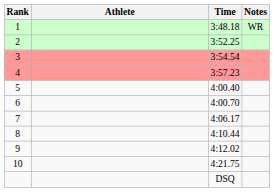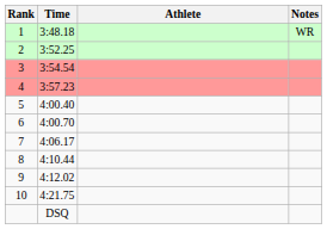 <table class="wikitable" style="text-align:center">
 <tr>
 <th>Rank</th>
+<th>Time</th>
 <th Style="width:18em">Athlete</th>
-<th>Time</th>
 <th>Notes</th>
 </tr>
 <tr style="background:#cfc">
 <td>1</td>
+<td>3:48.18</td>
 <td style="text-align:left"></td>
-<td>3:48.18</td>
 <td>WR</td>
 </tr>
 <tr style="background:#cfc">
 <td>2</td>
+<td>3:52.25</td>
 <td style="text-align:left"></td>
-<td>3:52.25</td>
 <td></td>
 </tr>
 <tr style="background:#f99">
 <td>3</td>
+<td>3:54.54</td>
 <td style="text-align:left"></td>
-<td>3:54.54</td>
 <td></td>
 </tr>
 <tr style="background:#f99">
 <td>4</td>
+<td>3:57.23</td>
 <td style="text-align:left"></td>
-<td>3:57.23</td>
 <td></td>
 </tr>
 <tr>
 <td>5</td>
+<td>4:00.40</td>
 <td style="text-align:left"></td>
-<td>4:00.40</td>
 <td></td>
 </tr>
 <tr>
 <td>6</td>
+<td>4:00.70</td>
 <td style="text-align:left"></td>
-<td>4:00.70</td>
 <td></td>
 </tr>
 <tr>
 <td>7</td>
+<td>4:06.17</td>
 <td style="text-align:left"></td>
-<td>4:06.17</td>
 <td></td>
 </tr>
 <tr>
 <td>8</td>
+<td>4:10.44</td>
 <td style="text-align:left"></td>
-<td>4:10.44</td>
 <td></td>
 </tr>
 <tr>
 <td>9</td>
+<td>4:12.02</td>
 <td style="text-align:left"></td>
-<td>4:12.02</td>
 <td></td>
 </tr>
 <tr>
 <td>10</td>
+<td>4:21.75</td>
 <td style="text-align:left"></td>
-<td>4:21.75</td>
 <td></td>
 </tr>
 <tr>
 <td></td>
+<td>DSQ</td>
 <td style="text-align:left"></td>
-<td>DSQ</td>
 <td></td>
 </tr>
 </table>
